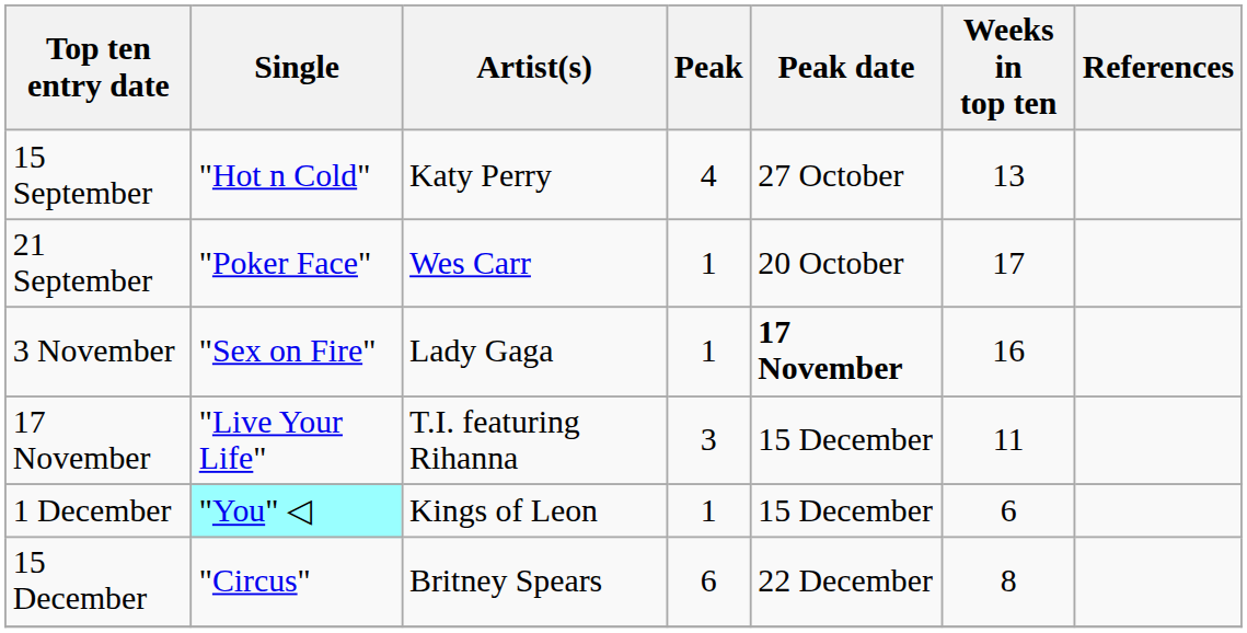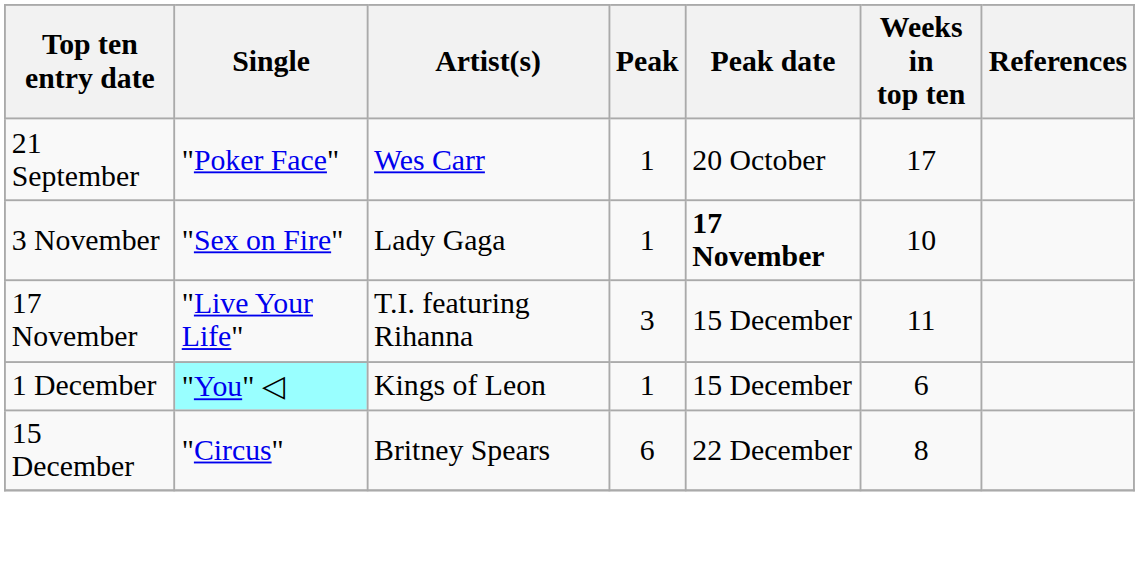 <table class="wikitable sortable">
 <tr>
 <th>Top ten<br>entry date</th>
 <th>Single</th>
 <th>Artist(s)</th>
 <th data-sort-type="number">Peak</th>
 <th>Peak date</th>
 <th data-sort-type="number">Weeks in<br>top ten</th>
 <th>References</th>
-</tr>
-<tr>
-<td>15 September</td>
-<td>"<a href='#'>Hot n Cold</a>"</td>
-<td>Katy Perry</td>
-<td style="text-align:center;">4</td>
-<td>27 October</td>
-<td style="text-align:center;">13</td>
-<td style="text-align:center;"></td>
 </tr>
 <tr>
 <td>21 September</td>
 <td>"<a href='#'>Poker Face</a>"</td>
 <td><a href='#'>Wes Carr</a></td>
 <td style="text-align:center;">1</td>
 <td>20 October</td>
 <td style="text-align:center;">17</td>
 <td style="text-align:center;"></td>
 </tr>
 <tr>
 <td>3 November</td>
 <td>"<a href='#'>Sex on Fire</a>"</td>
 <td>Lady Gaga</td>
 <td style="text-align:center;">1</td>
 <td><strong>17 November</strong></td>
-<td style="text-align:center;">16</td>
+<td style="text-align:center;">10</td>
 <td style="text-align:center;"></td>
 </tr>
 <tr>
 <td>17 November</td>
 <td>"<a href='#'>Live Your Life</a>"</td>
 <td>T.I. featuring Rihanna</td>
 <td style="text-align:center;">3</td>
 <td>15 December</td>
 <td style="text-align:center;">11</td>
 <td style="text-align:center;"></td>
 </tr>
 <tr>
 <td>1 December</td>
 <td style="background:#9ff;">"<a href='#'>You</a>" ◁</td>
 <td>Kings of Leon</td>
 <td style="text-align:center;">1</td>
 <td>15 December</td>
 <td style="text-align:center;">6</td>
 <td style="text-align:center;"></td>
 </tr>
 <tr>
 <td>15 December</td>
 <td>"<a href='#'>Circus</a>"</td>
 <td>Britney Spears</td>
 <td style="text-align:center;">6</td>
 <td>22 December</td>
 <td style="text-align:center;">8</td>
 <td style="text-align:center;"></td>
 </tr>
 <tr>
 </tr>
 </table>
